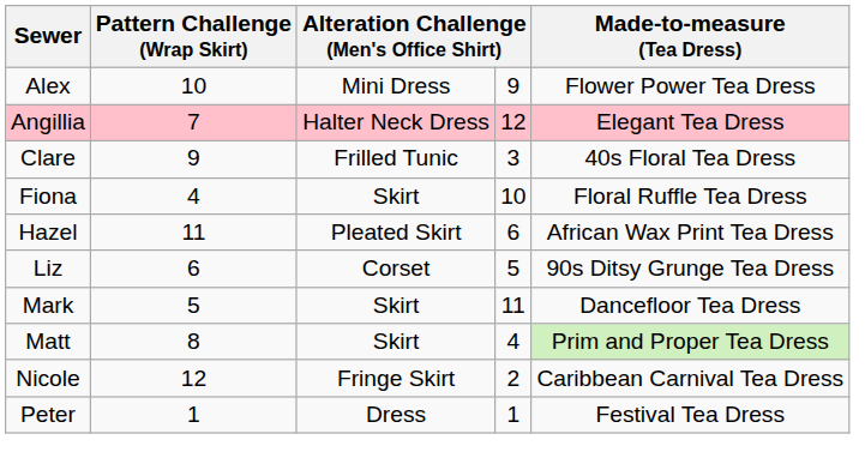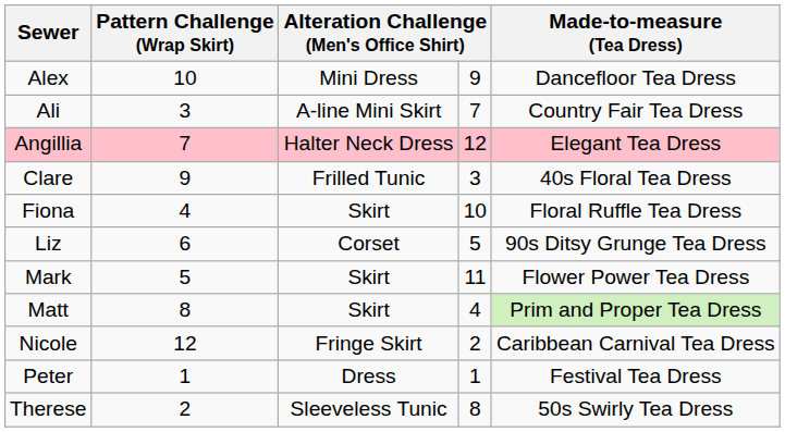 <table class="wikitable" style="text-align:center;">
 <tr>
 <th>Sewer</th>
 <th>Pattern Challenge<br><small>(Wrap Skirt)</small></th>
 <th Colspan=2>Alteration Challenge<br><small>(Men's Office Shirt)</small></th>
 <th>Made-to-measure<br><small>(Tea Dress)</small></th>
 </tr>
 <tr>
 <td>Alex</td>
 <td>10</td>
 <td>Mini Dress</td>
 <td>9</td>
-<td>Flower Power Tea Dress</td>
+<td>Dancefloor Tea Dress</td>
+</tr>
+<tr>
+<td>Ali</td>
+<td>3</td>
+<td>A-line Mini Skirt</td>
+<td>7</td>
+<td>Country Fair Tea Dress</td>
 </tr>
 <tr style="background:pink">
 <td>Angillia</td>
 <td>7</td>
 <td>Halter Neck Dress</td>
 <td>12</td>
 <td>Elegant Tea Dress</td>
 </tr>
 <tr>
 <td>Clare</td>
 <td>9</td>
 <td>Frilled Tunic</td>
 <td>3</td>
 <td>40s Floral Tea Dress</td>
 </tr>
 <tr>
 <td>Fiona</td>
 <td>4</td>
 <td>Skirt</td>
 <td>10</td>
 <td>Floral Ruffle Tea Dress</td>
 </tr>
 <tr>
-<td>Hazel</td>
-<td>11</td>
-<td>Pleated Skirt</td>
-<td>6</td>
-<td>African Wax Print Tea Dress</td>
-</tr>
-<tr>
 <td>Liz</td>
 <td>6</td>
 <td>Corset</td>
 <td>5</td>
 <td>90s Ditsy Grunge Tea Dress</td>
 </tr>
 <tr>
 <td>Mark</td>
 <td>5</td>
 <td>Skirt</td>
 <td>11</td>
-<td>Dancefloor Tea Dress</td>
+<td>Flower Power Tea Dress</td>
 </tr>
 <tr>
 <td>Matt</td>
 <td>8</td>
 <td>Skirt</td>
 <td>4</td>
 <td style="background:#d0f0c0">Prim and Proper Tea Dress</td>
 </tr>
 <tr>
 <td>Nicole</td>
 <td>12</td>
 <td>Fringe Skirt</td>
 <td>2</td>
 <td>Caribbean Carnival Tea Dress</td>
 </tr>
 <tr>
 <td>Peter</td>
 <td>1</td>
 <td>Dress</td>
 <td>1</td>
 <td>Festival Tea Dress</td>
 </tr>
+<tr>
+<td>Therese</td>
+<td>2</td>
+<td>Sleeveless Tunic</td>
+<td>8</td>
+<td>50s Swirly Tea Dress</td>
+</tr>
 </table>
